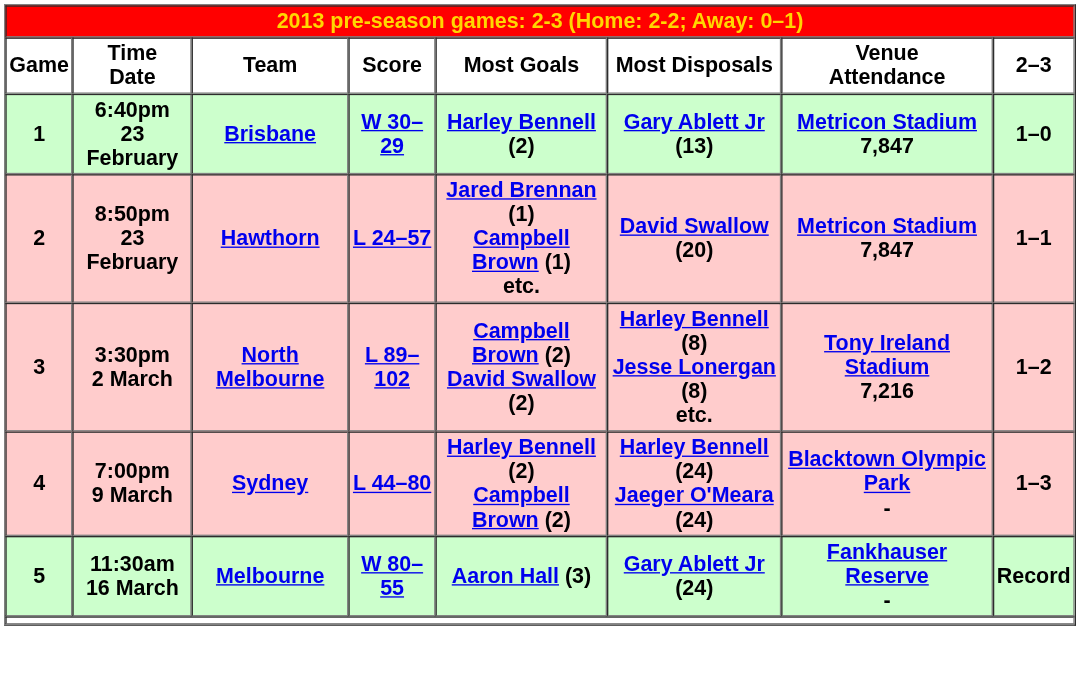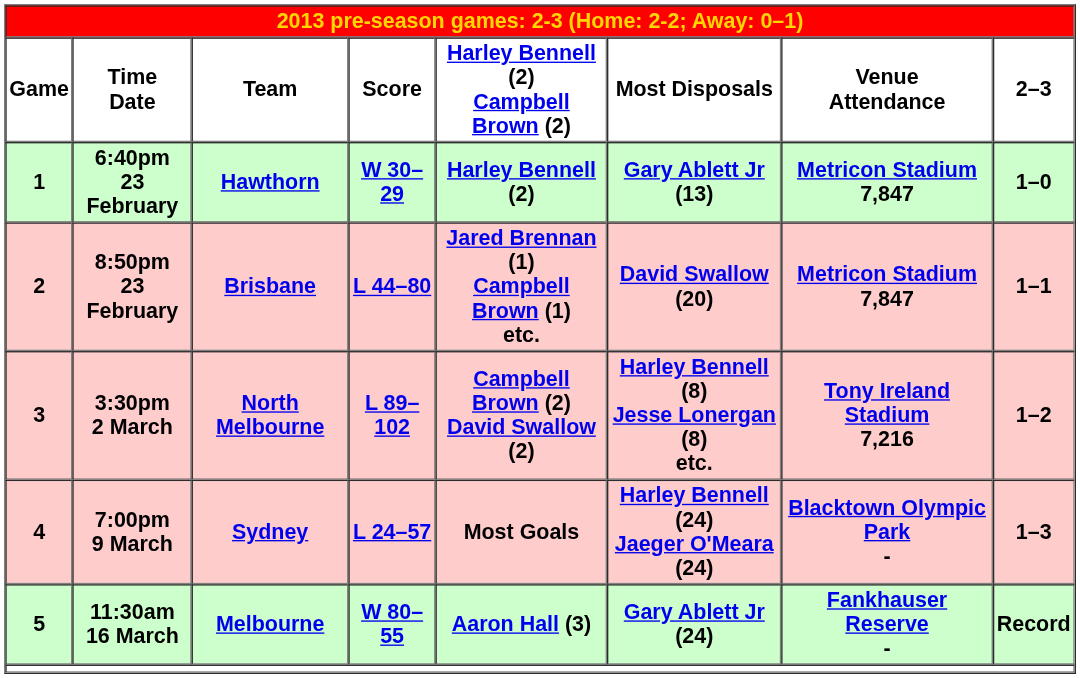 <table border="1" cellpadding="2" cellspacing="0" style="width: 800px;" class="collapsible collapsed">
 <tr style="text-align:center; background:red; color:gold; font-weight:bold">
 <th colspan="8">2013 pre-season games: 2-3 (Home: 2-2; Away: 0–1)</th>
 </tr>
 <tr style="text-align:center; font-weight:bold;">
 <td>Game</td>
 <td>Time<br>Date</td>
 <td>Team</td>
 <td>Score</td>
-<td>Most Goals</td>
+<td><a href='#'>Harley Bennell</a> (2)<br><a href='#'>Campbell Brown</a> (2)</td>
 <td>Most Disposals</td>
 <td>Venue<br>Attendance</td>
 <td>2–3</td>
 </tr>
 <tr style="background:#cfc; text-align:center; font-weight: bold">
 <td>1</td>
 <td>6:40pm<br>23 February</td>
-<td><a href='#'>Brisbane</a></td>
+<td><a href='#'>Hawthorn</a></td>
 <td><a href='#'>W 30–29</a></td>
 <td><a href='#'>Harley Bennell</a> (2)</td>
 <td><a href='#'>Gary Ablett Jr</a> (13)</td>
 <td><a href='#'>Metricon Stadium</a><br>7,847</td>
 <td>1–0</td>
 </tr>
 <tr style="background:#fcc; text-align:center; font-weight: bold">
 <td>2</td>
 <td>8:50pm<br>23 February</td>
-<td><a href='#'>Hawthorn</a></td>
-<td><a href='#'>L 24–57</a></td>
+<td><a href='#'>Brisbane</a></td>
+<td><a href='#'>L 44–80</a></td>
 <td><a href='#'>Jared Brennan</a> (1)<br><a href='#'>Campbell Brown</a> (1)<br>etc.</td>
 <td><a href='#'>David Swallow</a> (20)</td>
 <td><a href='#'>Metricon Stadium</a><br>7,847</td>
 <td>1–1</td>
 </tr>
 <tr style="background:#fcc; text-align:center; font-weight: bold">
 <td>3</td>
 <td>3:30pm<br>2 March</td>
 <td><a href='#'>North Melbourne</a></td>
 <td><a href='#'>L 89–102</a></td>
 <td><a href='#'>Campbell Brown</a> (2)<br><a href='#'>David Swallow</a> (2)</td>
 <td><a href='#'>Harley Bennell</a> (8)<br><a href='#'>Jesse Lonergan</a> (8)<br>etc.</td>
 <td><a href='#'>Tony Ireland Stadium</a><br>7,216</td>
 <td>1–2</td>
 </tr>
 <tr style="background:#fcc; text-align:center; font-weight: bold">
 <td>4</td>
 <td>7:00pm<br>9 March</td>
 <td><a href='#'>Sydney</a></td>
-<td><a href='#'>L 44–80</a></td>
-<td><a href='#'>Harley Bennell</a> (2)<br><a href='#'>Campbell Brown</a> (2)</td>
+<td><a href='#'>L 24–57</a></td>
+<td>Most Goals</td>
 <td><a href='#'>Harley Bennell</a> (24)<br><a href='#'>Jaeger O'Meara</a> (24)</td>
 <td><a href='#'>Blacktown Olympic Park</a><br>-</td>
 <td>1–3</td>
 </tr>
 <tr style="background:#cfc; text-align:center; font-weight: bold">
 <td>5</td>
 <td>11:30am<br>16 March</td>
 <td><a href='#'>Melbourne</a></td>
 <td><a href='#'>W 80–55</a></td>
 <td><a href='#'>Aaron Hall</a> (3)</td>
 <td><a href='#'>Gary Ablett Jr</a> (24)</td>
 <td><a href='#'>Fankhauser Reserve</a><br>-</td>
 <td>Record</td>
 </tr>
 <tr style="text-align:center;">
 <td colspan=8></td>
 </tr>
 </table>
